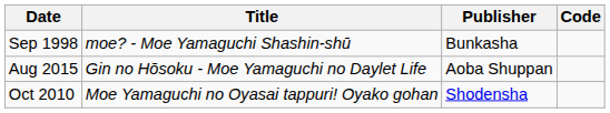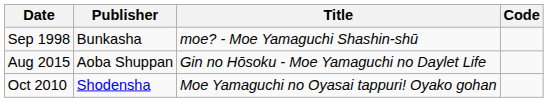 <table class="wikitable">
 <tr>
 <th>Date</th>
+<th>Publisher</th>
 <th>Title</th>
-<th>Publisher</th>
 <th>Code</th>
 </tr>
 <tr>
 <td>Sep 1998</td>
+<td>Bunkasha</td>
 <td><em>moe? - Moe Yamaguchi Shashin-shū</em></td>
-<td>Bunkasha</td>
 <td></td>
 </tr>
 <tr>
 <td>Aug 2015</td>
+<td>Aoba Shuppan</td>
 <td><em>Gin no Hōsoku - Moe Yamaguchi no Daylet Life</em></td>
-<td>Aoba Shuppan</td>
 <td></td>
 </tr>
 <tr>
 <td>Oct 2010</td>
+<td><a href='#'>Shodensha</a></td>
 <td><em>Moe Yamaguchi no Oyasai tappuri! Oyako gohan</em></td>
-<td><a href='#'>Shodensha</a></td>
 <td></td>
 </tr>
 </table>
